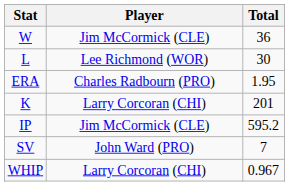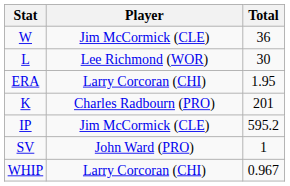 <table class="wikitable" style="text-align:center;">
 <tr>
 <th style="width:15%;">Stat</th>
 <th>Player</th>
 <th style="width:15%;">Total</th>
 </tr>
 <tr>
 <td><a href='#'>W</a></td>
 <td><a href='#'>Jim McCormick</a> (<a href='#'>CLE</a>)</td>
 <td>36</td>
 </tr>
 <tr>
 <td><a href='#'>L</a></td>
 <td><a href='#'>Lee Richmond</a> (<a href='#'>WOR</a>)</td>
 <td>30</td>
 </tr>
 <tr>
 <td><a href='#'>ERA</a></td>
-<td><a href='#'>Charles Radbourn</a> (<a href='#'>PRO</a>)</td>
+<td><a href='#'>Larry Corcoran</a> (<a href='#'>CHI</a>)</td>
 <td>1.95</td>
 </tr>
 <tr>
 <td><a href='#'>K</a></td>
-<td><a href='#'>Larry Corcoran</a> (<a href='#'>CHI</a>)</td>
+<td><a href='#'>Charles Radbourn</a> (<a href='#'>PRO</a>)</td>
 <td>201</td>
 </tr>
 <tr>
 <td><a href='#'>IP</a></td>
 <td><a href='#'>Jim McCormick</a> (<a href='#'>CLE</a>)</td>
 <td>595.2</td>
 </tr>
 <tr>
 <td><a href='#'>SV</a></td>
 <td><a href='#'>John Ward</a> (<a href='#'>PRO</a>)</td>
-<td>7</td>
+<td>1</td>
 </tr>
 <tr>
 <td><a href='#'>WHIP</a></td>
 <td><a href='#'>Larry Corcoran</a> (<a href='#'>CHI</a>)</td>
 <td>0.967</td>
 </tr>
 </table>
